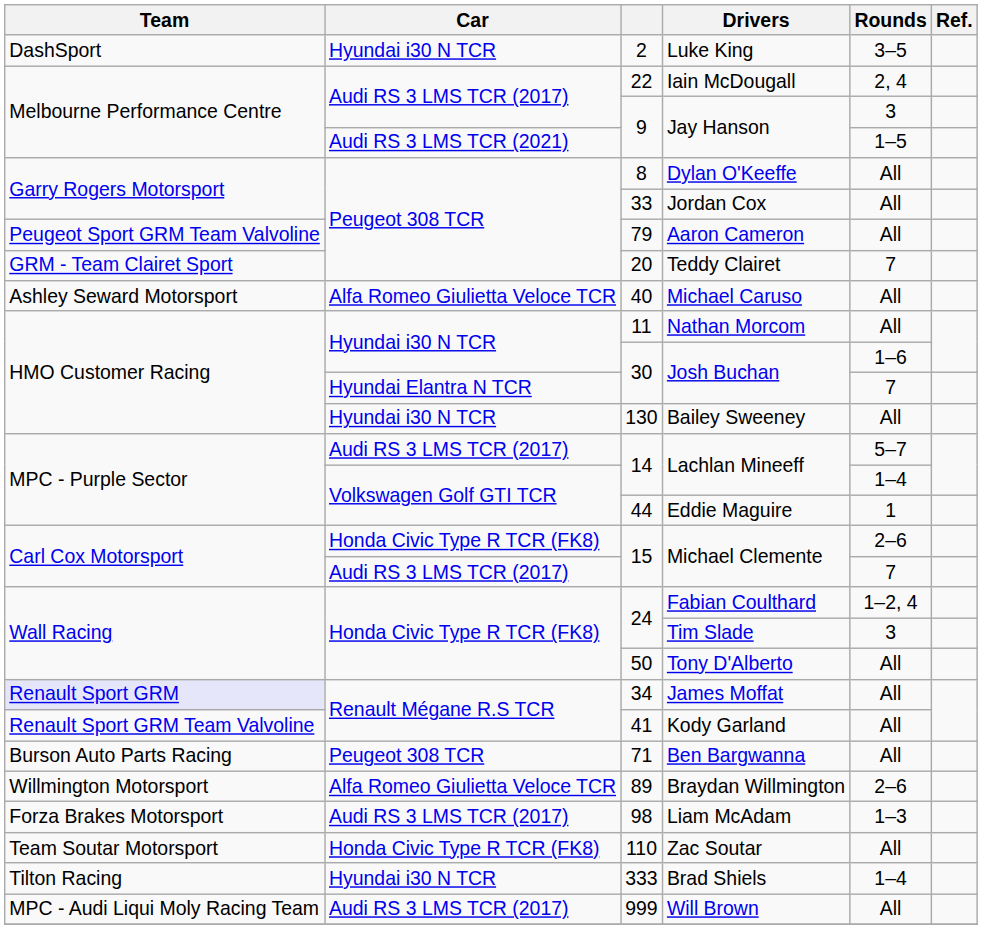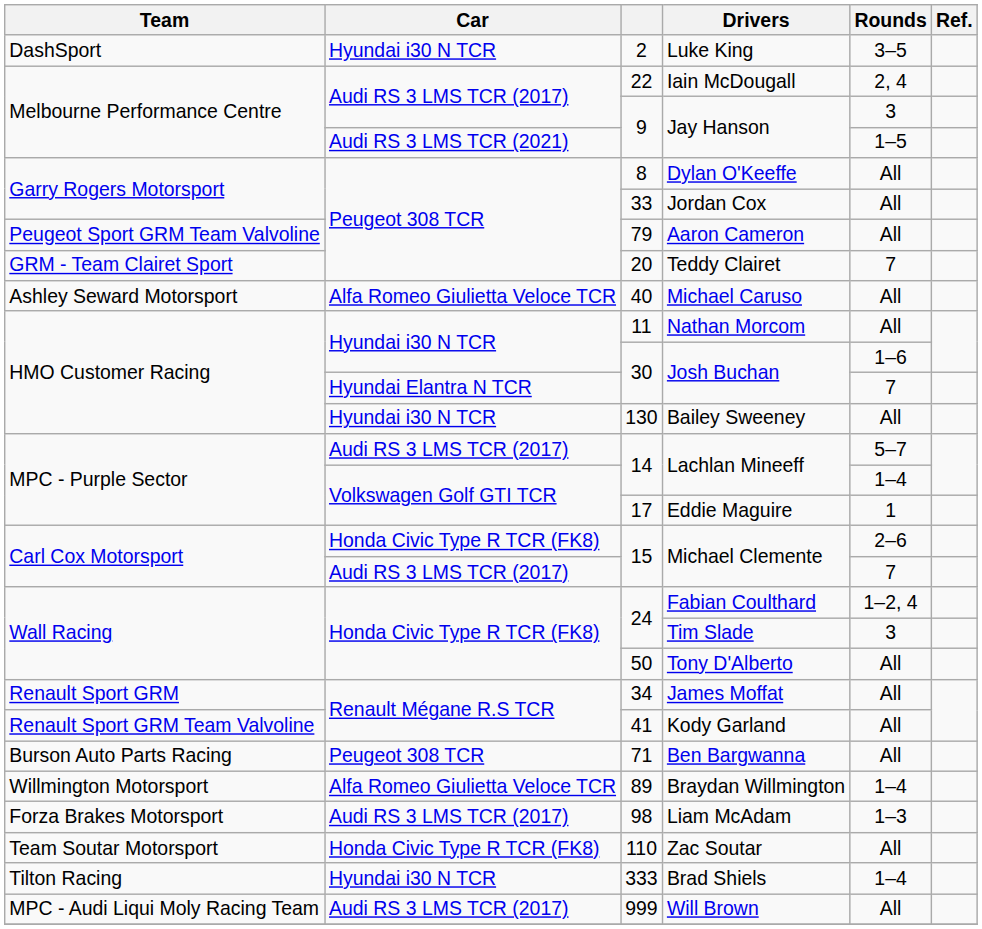 <table class="wikitable" style="font-size: 85%;">
 <tr>
 <th>Team</th>
 <th>Car</th>
 <th></th>
 <th>Drivers</th>
 <th>Rounds</th>
 <th>Ref.</th>
 </tr>
 <tr>
 <td> DashSport</td>
 <td><a href='#'>Hyundai i30 N TCR</a></td>
 <td align="center">2</td>
 <td> Luke King</td>
 <td align="center">3–5</td>
 <td align="center"></td>
 </tr>
 <tr>
 <td rowspan="3"> Melbourne Performance Centre</td>
 <td rowspan="2"><a href='#'>Audi RS 3 LMS TCR (2017)</a></td>
 <td align=center>22</td>
 <td> Iain McDougall</td>
 <td align=center>2, 4</td>
 <td align=center></td>
 </tr>
 <tr>
 <td rowspan=2 align="center">9</td>
 <td rowspan=2> Jay Hanson</td>
 <td align="center">3</td>
 <td align="center"></td>
 </tr>
 <tr>
 <td rowspan=1><a href='#'>Audi RS 3 LMS TCR (2021)</a></td>
 <td align="center">1–5</td>
 <td align="center"></td>
 </tr>
 <tr>
 <td rowspan="2"> <a href='#'>Garry Rogers Motorsport</a></td>
 <td rowspan="4"><a href='#'>Peugeot 308 TCR</a></td>
 <td align="center">8</td>
 <td> <a href='#'>Dylan O'Keeffe</a></td>
 <td align="center">All</td>
 <td rowspan="1" align=center></td>
 </tr>
 <tr>
 <td align=center>33</td>
 <td> Jordan Cox</td>
 <td align=center>All</td>
 <td align=center></td>
 </tr>
 <tr>
 <td rowspan="1"> <a href='#'>Peugeot Sport GRM Team Valvoline</a></td>
 <td align=center>79</td>
 <td> <a href='#'>Aaron Cameron</a></td>
 <td align=center>All</td>
 <td align=center></td>
 </tr>
 <tr>
 <td rowspan="1"> <a href='#'>GRM - Team Clairet Sport</a></td>
 <td align=center>20</td>
 <td> Teddy Clairet</td>
 <td align=center>7</td>
 <td align=center></td>
 </tr>
 <tr>
 <td rowspan=1> Ashley Seward Motorsport</td>
 <td rowspan=1><a href='#'>Alfa Romeo Giulietta Veloce TCR</a></td>
 <td align=center>40</td>
 <td> <a href='#'>Michael Caruso</a></td>
 <td align=center>All</td>
 <td rowspan=1 align=center></td>
 </tr>
 <tr>
 <td rowspan=4> HMO Customer Racing</td>
 <td rowspan=2><a href='#'>Hyundai i30 N TCR</a></td>
 <td align=center>11</td>
 <td> <a href='#'>Nathan Morcom</a></td>
 <td align=center>All</td>
 <td rowspan=2 align=center></td>
 </tr>
 <tr>
 <td rowspan=2 align=center>30</td>
 <td rowspan=2> <a href='#'>Josh Buchan</a></td>
 <td align=center>1–6</td>
 </tr>
 <tr>
 <td><a href='#'>Hyundai Elantra N TCR</a></td>
 <td align=center>7</td>
 <td align=center></td>
 </tr>
 <tr>
 <td><a href='#'>Hyundai i30 N TCR</a></td>
 <td align=center>130</td>
 <td> Bailey Sweeney</td>
 <td align=center>All</td>
 <td align=center></td>
 </tr>
 <tr>
 <td rowspan="3"> MPC - Purple Sector</td>
 <td><a href='#'>Audi RS 3 LMS TCR (2017)</a></td>
 <td rowspan=2 align=center>14</td>
 <td rowspan=2> Lachlan Mineeff</td>
 <td align=center>5–7</td>
 <td rowspan=2 align=center></td>
 </tr>
 <tr>
 <td rowspan="2"><a href='#'>Volkswagen Golf GTI TCR</a></td>
 <td align=center>1–4</td>
 </tr>
 <tr>
-<td align="center">44</td>
+<td align="center">17</td>
 <td> Eddie Maguire</td>
 <td align="center">1</td>
 <td align="center"></td>
 </tr>
 <tr>
 <td rowspan="2"> <a href='#'>Carl Cox Motorsport</a></td>
 <td><a href='#'>Honda Civic Type R TCR (FK8)</a></td>
 <td rowspan="2" align="center">15</td>
 <td rowspan="2"> Michael Clemente</td>
 <td align=center>2–6</td>
 <td align=center></td>
 </tr>
 <tr>
 <td><a href='#'>Audi RS 3 LMS TCR (2017)</a></td>
 <td align=center>7</td>
 <td align=center></td>
 </tr>
 <tr>
 <td rowspan="3"> <a href='#'>Wall Racing</a></td>
 <td rowspan="3"><a href='#'>Honda Civic Type R TCR (FK8)</a></td>
 <td rowspan="2"  align="center">24</td>
 <td> <a href='#'>Fabian Coulthard</a></td>
 <td align="center">1–2, 4</td>
 <td rowspan=1 align=center></td>
 </tr>
 <tr>
 <td> <a href='#'>Tim Slade</a></td>
 <td align="center">3</td>
 <td rowspan=1 align=center></td>
 </tr>
 <tr>
 <td align="center">50</td>
 <td> <a href='#'>Tony D'Alberto</a></td>
 <td align="center">All</td>
 <td rowspan=1 align=center></td>
 </tr>
 <tr>
-<td rowspan="1" style="background: lavender;"> <a href='#'>Renault Sport GRM</a></td>
+<td rowspan="1"> <a href='#'>Renault Sport GRM</a></td>
 <td rowspan="2"><a href='#'>Renault Mégane R.S TCR</a></td>
 <td align="center">34</td>
 <td> <a href='#'>James Moffat</a></td>
 <td align="center">All</td>
 <td rowspan=2 align=center></td>
 </tr>
 <tr>
 <td rowspan="1"> <a href='#'>Renault Sport GRM Team Valvoline</a></td>
 <td align="center">41</td>
 <td> Kody Garland</td>
 <td align="center">All</td>
 </tr>
 <tr>
 <td rowspan=1> Burson Auto Parts Racing</td>
 <td rowspan=1><a href='#'>Peugeot 308 TCR</a></td>
 <td align=center>71</td>
 <td> <a href='#'>Ben Bargwanna</a></td>
 <td align=center>All</td>
 <td align=center></td>
 </tr>
 <tr>
 <td> Willmington Motorsport</td>
 <td><a href='#'>Alfa Romeo Giulietta Veloce TCR</a></td>
 <td align=center>89</td>
 <td> Braydan Willmington</td>
-<td align=center>2–6</td>
+<td align=center>1–4</td>
 <td align=center></td>
 </tr>
 <tr>
 <td> Forza Brakes Motorsport</td>
 <td><a href='#'>Audi RS 3 LMS TCR (2017)</a></td>
 <td align="center">98</td>
 <td> Liam McAdam</td>
 <td align="center">1–3</td>
 <td align="center"></td>
 </tr>
 <tr>
 <td> Team Soutar Motorsport</td>
 <td><a href='#'>Honda Civic Type R TCR (FK8)</a></td>
 <td align=center>110</td>
 <td> Zac Soutar</td>
 <td align=center>All</td>
 <td align=center></td>
 </tr>
 <tr>
 <td> Tilton Racing</td>
 <td><a href='#'>Hyundai i30 N TCR</a></td>
 <td align=center>333</td>
 <td> Brad Shiels</td>
 <td align=center>1–4</td>
 <td align=center></td>
 </tr>
 <tr>
 <td> MPC - Audi Liqui Moly Racing Team</td>
 <td><a href='#'>Audi RS 3 LMS TCR (2017)</a></td>
 <td align="center">999</td>
 <td> <a href='#'>Will Brown</a></td>
 <td align="center">All</td>
 <td align="center"></td>
 </tr>
 <tr>
 </tr>
 </table>
